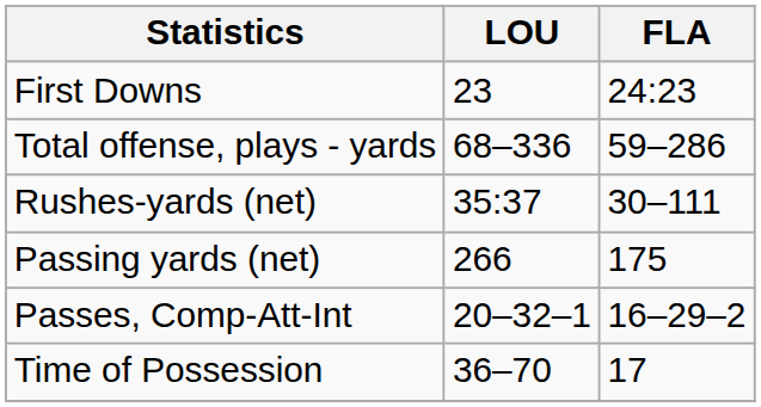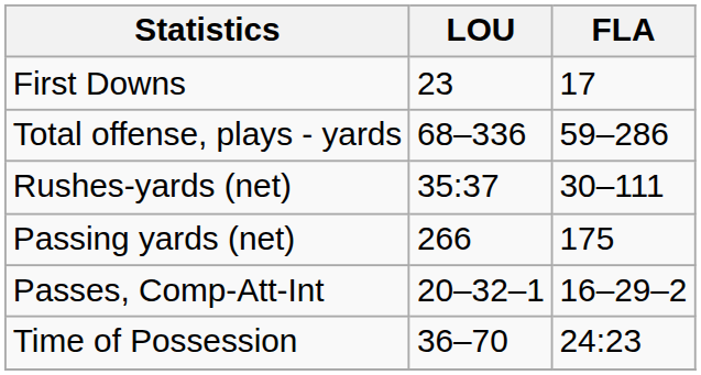 <table class="wikitable">
 <tr>
 <th>Statistics</th>
 <th>LOU</th>
 <th>FLA</th>
 </tr>
 <tr>
 <td>First Downs</td>
 <td>23</td>
-<td>24:23</td>
+<td>17</td>
 </tr>
 <tr>
 <td>Total offense, plays - yards</td>
 <td>68–336</td>
 <td>59–286</td>
 </tr>
 <tr>
 <td>Rushes-yards (net)</td>
 <td>35:37</td>
 <td>30–111</td>
 </tr>
 <tr>
 <td>Passing yards (net)</td>
 <td>266</td>
 <td>175</td>
 </tr>
 <tr>
 <td>Passes, Comp-Att-Int</td>
 <td>20–32–1</td>
 <td>16–29–2</td>
 </tr>
 <tr>
 <td>Time of Possession</td>
 <td>36–70</td>
-<td>17</td>
+<td>24:23</td>
 </tr>
 <tr>
 </tr>
 </table>
